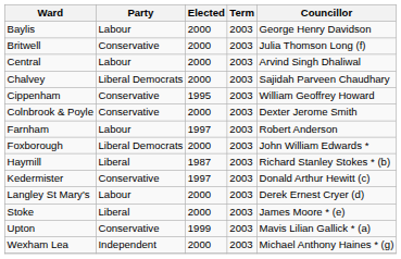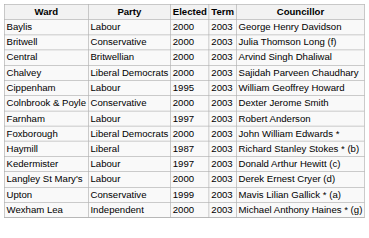 <table class="wikitable">
 <tr>
 <th>Ward</th>
 <th>Party</th>
 <th>Elected</th>
 <th>Term</th>
 <th>Councillor</th>
 </tr>
 <tr>
 <td>Baylis</td>
 <td>Labour</td>
 <td>2000</td>
 <td>2003</td>
 <td>George Henry Davidson</td>
 </tr>
 <tr>
 <td>Britwell</td>
 <td>Conservative</td>
 <td>2000</td>
 <td>2003</td>
 <td>Julia Thomson Long (f)</td>
 </tr>
 <tr>
 <td>Central</td>
-<td>Labour</td>
+<td>Britwellian</td>
 <td>2000</td>
 <td>2003</td>
 <td>Arvind Singh Dhaliwal</td>
 </tr>
 <tr>
 <td>Chalvey</td>
 <td>Liberal Democrats</td>
 <td>2000</td>
 <td>2003</td>
 <td>Sajidah Parveen Chaudhary</td>
 </tr>
 <tr>
 <td>Cippenham</td>
-<td>Conservative</td>
+<td>Labour</td>
 <td>1995</td>
 <td>2003</td>
 <td>William Geoffrey Howard</td>
 </tr>
 <tr>
 <td>Colnbrook & Poyle</td>
 <td>Conservative</td>
 <td>2000</td>
 <td>2003</td>
 <td>Dexter Jerome Smith</td>
 </tr>
 <tr>
 <td>Farnham</td>
 <td>Labour</td>
 <td>1997</td>
 <td>2003</td>
 <td>Robert Anderson</td>
 </tr>
 <tr>
 <td>Foxborough</td>
 <td>Liberal Democrats</td>
 <td>2000</td>
 <td>2003</td>
 <td>John William Edwards *</td>
 </tr>
 <tr>
 <td>Haymill</td>
 <td>Liberal</td>
 <td>1987</td>
 <td>2003</td>
 <td>Richard Stanley Stokes * (b)</td>
 </tr>
 <tr>
 <td>Kedermister</td>
-<td>Conservative</td>
+<td>Labour</td>
 <td>1997</td>
 <td>2003</td>
 <td>Donald Arthur Hewitt (c)</td>
 </tr>
 <tr>
 <td>Langley St Mary's</td>
 <td>Labour</td>
 <td>2000</td>
 <td>2003</td>
 <td>Derek Ernest Cryer (d)</td>
-</tr>
-<tr>
-<td>Stoke</td>
-<td>Liberal</td>
-<td>2000</td>
-<td>2003</td>
-<td>James Moore * (e)</td>
 </tr>
 <tr>
 <td>Upton</td>
 <td>Conservative</td>
 <td>1999</td>
 <td>2003</td>
 <td>Mavis Lilian Gallick * (a)</td>
 </tr>
 <tr>
 <td>Wexham Lea</td>
 <td>Independent</td>
 <td>2000</td>
 <td>2003</td>
 <td>Michael Anthony Haines * (g)</td>
 </tr>
 <tr>
 </tr>
 </table>
